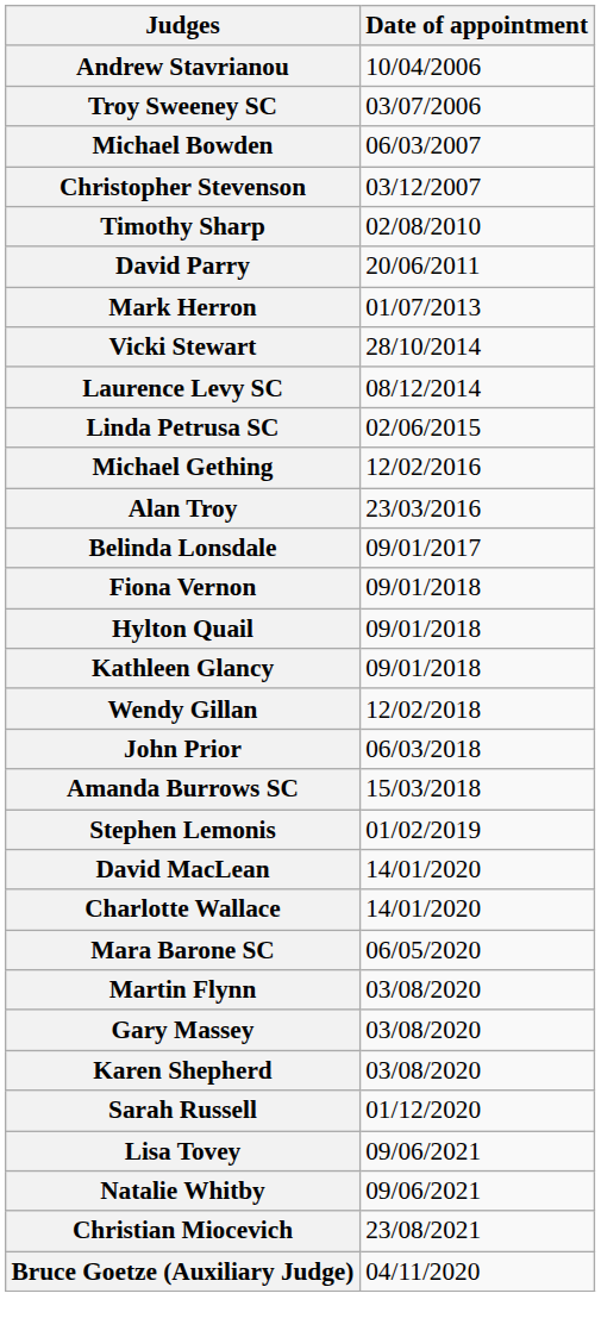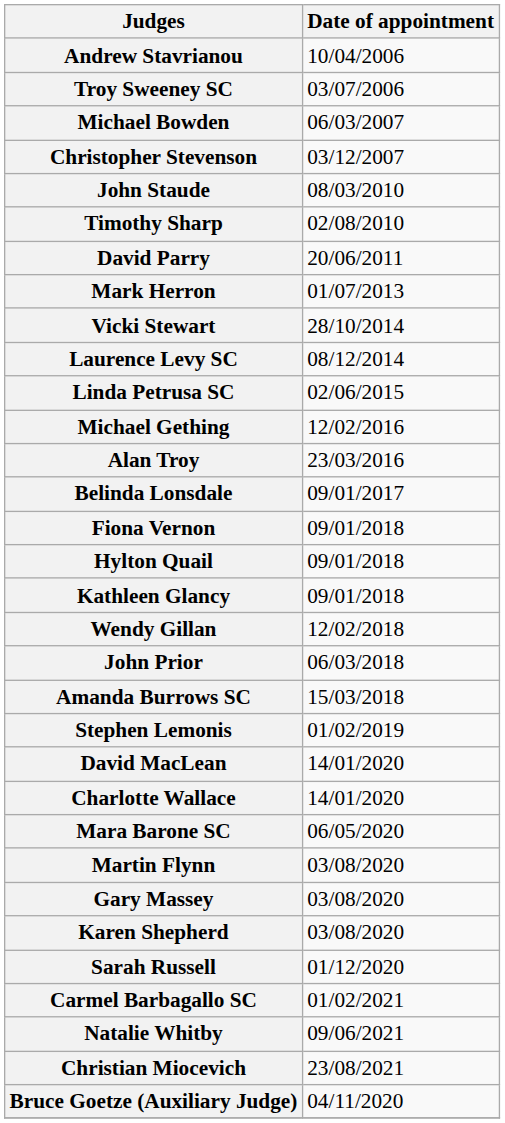 <table class="wikitable plainrowheaders sortable">
 <tr>
 <th scope="col">Judges</th>
 <th scope="col">Date of appointment</th>
 </tr>
 <tr>
 <th scope="row">Andrew Stavrianou</th>
 <td>10/04/2006</td>
 </tr>
 <tr>
 <th scope="row">Troy Sweeney SC</th>
 <td>03/07/2006</td>
 </tr>
 <tr>
 <th scope="row">Michael Bowden</th>
 <td>06/03/2007</td>
 </tr>
 <tr>
 <th scope="row">Christopher Stevenson</th>
 <td>03/12/2007</td>
+</tr>
+<tr>
+<th scope="row">John Staude</th>
+<td>08/03/2010</td>
 </tr>
 <tr>
 <th scope="row">Timothy Sharp</th>
 <td>02/08/2010</td>
 </tr>
 <tr>
 <th scope="row">David Parry</th>
 <td>20/06/2011</td>
 </tr>
 <tr>
 <th scope="row">Mark Herron</th>
 <td>01/07/2013</td>
 </tr>
 <tr>
 <th scope="row">Vicki Stewart</th>
 <td>28/10/2014</td>
 </tr>
 <tr>
 <th scope="row">Laurence Levy SC</th>
 <td>08/12/2014</td>
 </tr>
 <tr>
 <th scope="row">Linda Petrusa SC</th>
 <td>02/06/2015</td>
 </tr>
 <tr>
 <th scope="row">Michael Gething</th>
 <td>12/02/2016</td>
 </tr>
 <tr>
 <th scope="row">Alan Troy</th>
 <td>23/03/2016</td>
 </tr>
 <tr>
 <th scope="row">Belinda Lonsdale</th>
 <td>09/01/2017</td>
 </tr>
 <tr>
 <th scope="row">Fiona Vernon</th>
 <td>09/01/2018</td>
 </tr>
 <tr>
 <th scope="row">Hylton Quail</th>
 <td>09/01/2018</td>
 </tr>
 <tr>
 <th scope="row">Kathleen Glancy</th>
 <td>09/01/2018</td>
 </tr>
 <tr>
 <th scope="row">Wendy Gillan</th>
 <td>12/02/2018</td>
 </tr>
 <tr>
 <th scope="row">John Prior</th>
 <td>06/03/2018</td>
 </tr>
 <tr>
 <th scope="row">Amanda Burrows SC</th>
 <td>15/03/2018</td>
 </tr>
 <tr>
 <th scope="row">Stephen Lemonis</th>
 <td>01/02/2019</td>
 </tr>
 <tr>
 <th scope="row">David MacLean</th>
 <td>14/01/2020</td>
 </tr>
 <tr>
 <th scope="row">Charlotte Wallace</th>
 <td>14/01/2020</td>
 </tr>
 <tr>
 <th scope="row">Mara Barone SC</th>
 <td>06/05/2020</td>
 </tr>
 <tr>
 <th scope="row">Martin Flynn</th>
 <td>03/08/2020</td>
 </tr>
 <tr>
 <th scope="row">Gary Massey</th>
 <td>03/08/2020</td>
 </tr>
 <tr>
 <th scope="row">Karen Shepherd</th>
 <td>03/08/2020</td>
 </tr>
 <tr>
 <th scope="row">Sarah Russell</th>
 <td>01/12/2020</td>
 </tr>
 <tr>
-<th scope="row">Lisa Tovey</th>
-<td>09/06/2021</td>
+<th scope="row">Carmel Barbagallo SC</th>
+<td>01/02/2021</td>
 </tr>
 <tr>
 <th scope="row">Natalie Whitby</th>
 <td>09/06/2021</td>
 </tr>
 <tr>
 <th scope="row">Christian Miocevich</th>
 <td>23/08/2021</td>
 </tr>
 <tr>
 <th scope="row">Bruce Goetze (Auxiliary Judge)</th>
 <td>04/11/2020</td>
 </tr>
 <tr>
 </tr>
 </table>
